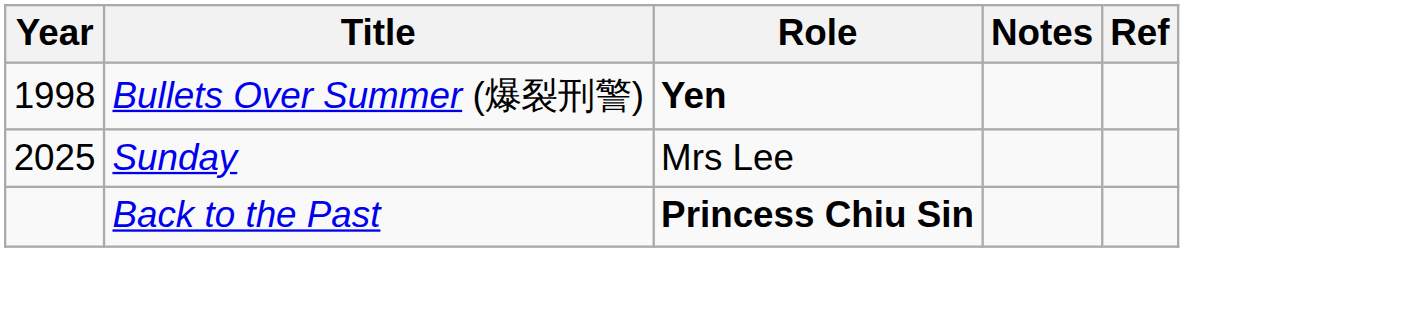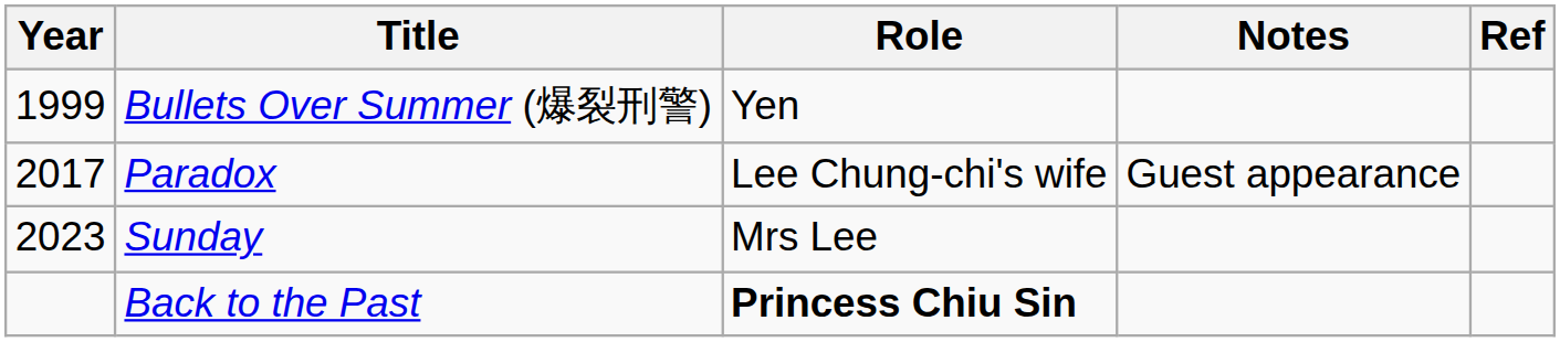 <table class="wikitable sortable">
 <tr>
 <th>Year</th>
 <th>Title</th>
 <th>Role</th>
 <th class="unsortable">Notes</th>
 <th class="unsortable">Ref</th>
 </tr>
 <tr>
-<td>1998</td>
+<td>1999</td>
 <td><em><a href='#'>Bullets Over Summer</a></em> (爆裂刑警)</td>
-<td><strong>Yen</strong></td>
+<td>Yen</td>
 <td></td>
 <td></td>
 </tr>
 <tr>
-<td>2025</td>
+<td>2017</td>
+<td><em><a href='#'>Paradox</a></em></td>
+<td>Lee Chung-chi's wife</td>
+<td>Guest appearance</td>
+<td></td>
+</tr>
+<tr>
+<td>2023</td>
 <td><em><a href='#'>Sunday</a></em></td>
 <td>Mrs Lee</td>
 <td></td>
 <td></td>
 </tr>
 <tr>
 <td></td>
 <td><em><a href='#'>Back to the Past</a></em></td>
 <td><strong>Princess Chiu Sin</strong></td>
 <td></td>
 <td></td>
 </tr>
 </table>
